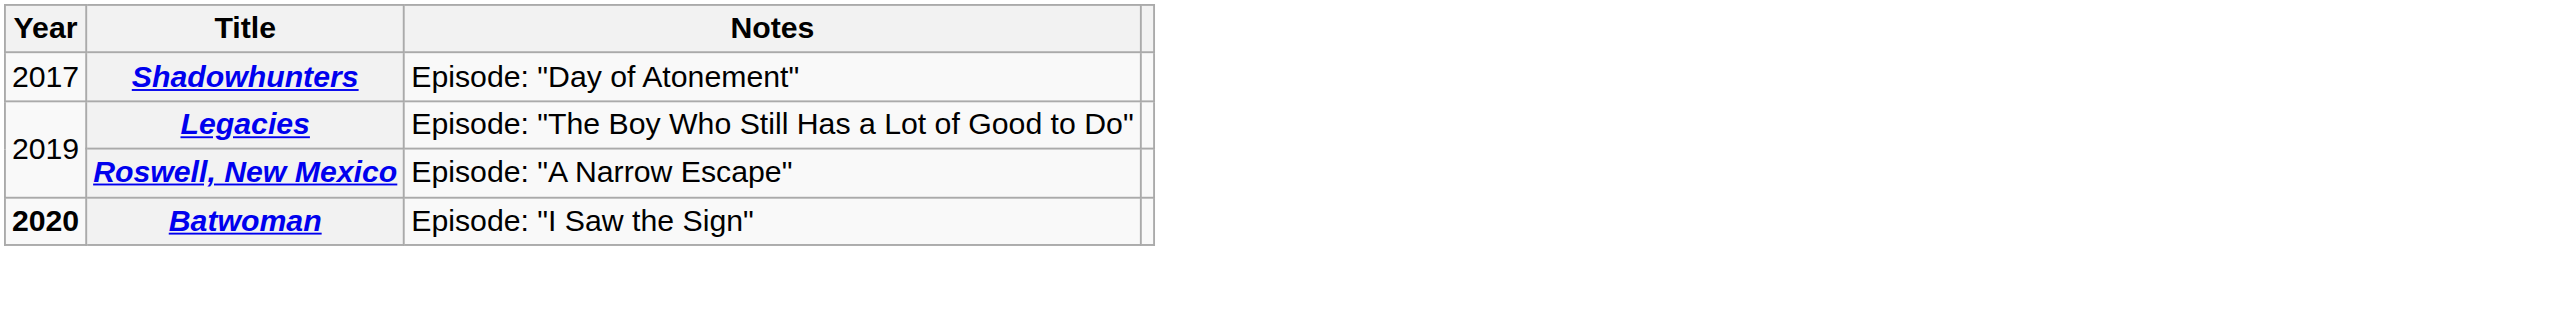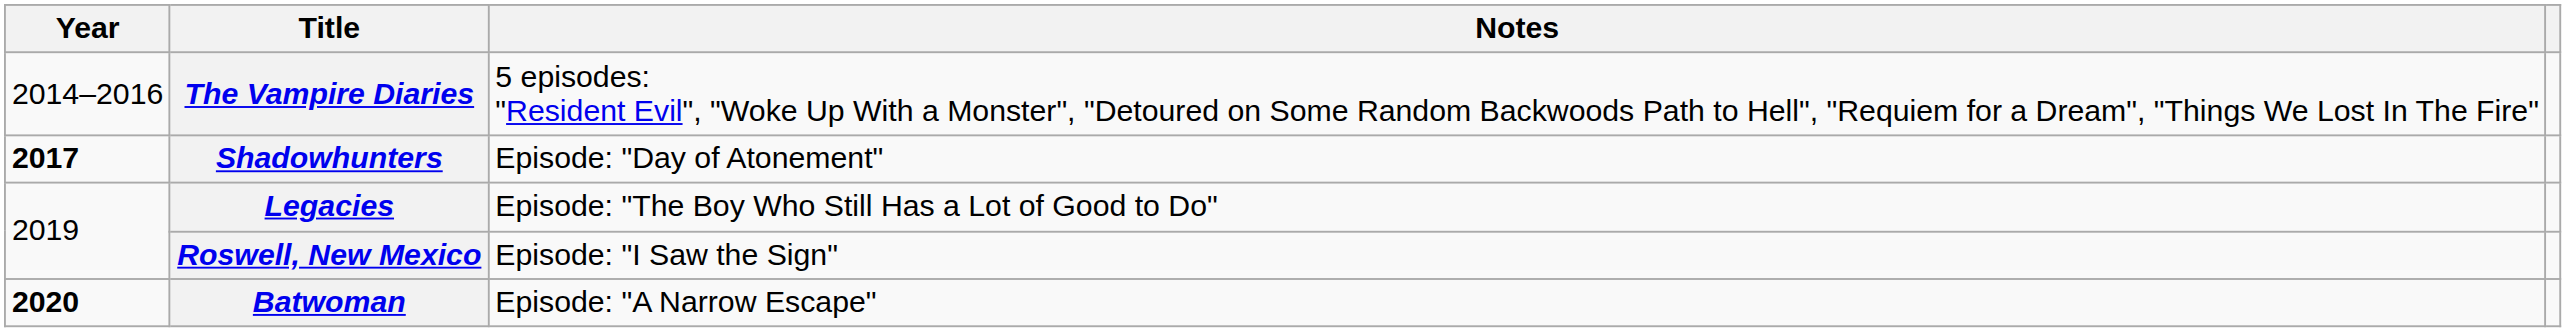 <table class="wikitable sortable plainrowheaders">
 <tr>
 <th scope="col">Year</th>
 <th scope="col">Title</th>
 <th scope="col" class="unsortable">Notes</th>
 <th scope="col" class="unsortable"></th>
 </tr>
 <tr>
-<td>2017</td>
+<td>2014–2016</td>
+<th scope="row" data-sort-value="Vampire Diaries, The"><em><a href='#'>The Vampire Diaries</a></em></th>
+<td>5 episodes: <br>"<a href='#'>Resident Evil</a>", "Woke Up With a Monster", "Detoured on Some Random Backwoods Path to Hell", "Requiem for a Dream", "Things We Lost In The Fire"</td>
+<td style="text-align:center;"></td>
+</tr>
+<tr>
+<td><strong>2017</strong></td>
 <th scope="row"><em><a href='#'>Shadowhunters</a></em></th>
 <td>Episode: "Day of Atonement"</td>
 <td style="text-align:center;"></td>
 </tr>
 <tr>
 <td rowspan="2">2019</td>
 <th scope="row"><em><a href='#'>Legacies</a></em></th>
 <td>Episode: "The Boy Who Still Has a Lot of Good to Do"</td>
 <td style="text-align:center;"></td>
 </tr>
 <tr>
 <th scope="row"><em><a href='#'>Roswell, New Mexico</a></em></th>
-<td>Episode: "A Narrow Escape"</td>
+<td>Episode: "I Saw the Sign"</td>
 <td style="text-align:center;"></td>
 </tr>
 <tr>
 <td><strong>2020</strong></td>
 <th scope="row"><em><a href='#'>Batwoman</a></em></th>
-<td>Episode: "I Saw the Sign"</td>
+<td>Episode: "A Narrow Escape"</td>
 <td style="text-align:center;"></td>
 </tr>
 </table>
